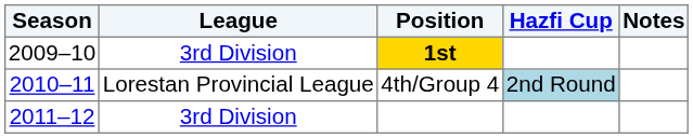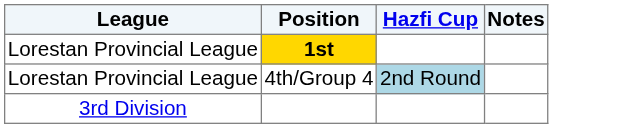 <table border="1" cellpadding="2" style="border-collapse:collapse; text-align:center; font-size:normal;">
 <tr style="background:#f0f6fa;">
-<th>Season</th>
 <th>League</th>
 <th>Position</th>
 <th><a href='#'>Hazfi Cup</a></th>
 <th>Notes</th>
 </tr>
 <tr>
-<td>2009–10</td>
-<td><a href='#'>3rd Division</a></td>
+<td>Lorestan Provincial League</td>
 <td bgcolor=gold><strong>1st</strong></td>
 <td></td>
 <td></td>
 </tr>
 <tr>
-<td><a href='#'>2010–11</a></td>
 <td>Lorestan Provincial League</td>
 <td>4th/Group 4</td>
 <td style="background: lightblue;">2nd Round</td>
 <td></td>
 </tr>
 <tr>
-<td><a href='#'>2011–12</a></td>
 <td><a href='#'>3rd Division</a></td>
 <td></td>
 <td></td>
 <td></td>
 </tr>
 </table>
